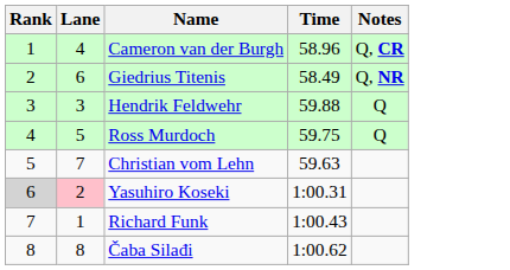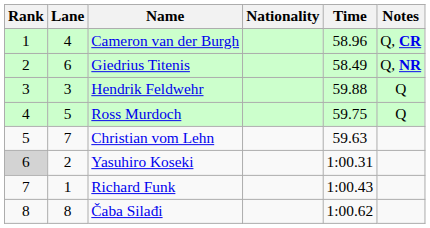 <table class="wikitable sortable" style="text-align:center">
 <tr>
 <th>Rank</th>
 <th>Lane</th>
 <th>Name</th>
+<th>Nationality</th>
 <th>Time</th>
 <th>Notes</th>
 </tr>
 <tr bgcolor=ccffcc>
 <td>1</td>
 <td>4</td>
 <td align=left><a href='#'>Cameron van der Burgh</a></td>
+<td align=left></td>
 <td>58.96</td>
 <td>Q, <strong><a href='#'>CR</a></strong></td>
 </tr>
 <tr bgcolor=ccffcc>
 <td>2</td>
 <td>6</td>
 <td align=left><a href='#'>Giedrius Titenis</a></td>
+<td align=left></td>
 <td>58.49</td>
 <td>Q, <strong><a href='#'>NR</a></strong></td>
 </tr>
 <tr bgcolor=ccffcc>
 <td>3</td>
 <td>3</td>
 <td align=left><a href='#'>Hendrik Feldwehr</a></td>
+<td align=left></td>
 <td>59.88</td>
 <td>Q</td>
 </tr>
 <tr bgcolor=ccffcc>
 <td>4</td>
 <td>5</td>
 <td align=left><a href='#'>Ross Murdoch</a></td>
+<td align=left></td>
 <td>59.75</td>
 <td>Q</td>
 </tr>
 <tr>
 <td>5</td>
 <td>7</td>
 <td align=left><a href='#'>Christian vom Lehn</a></td>
+<td align=left></td>
 <td>59.63</td>
 <td></td>
 </tr>
 <tr>
 <td style="background: lightgrey;">6</td>
-<td style="background: pink;">2</td>
+<td>2</td>
 <td align=left><a href='#'>Yasuhiro Koseki</a></td>
+<td align=left></td>
 <td>1:00.31</td>
 <td></td>
 </tr>
 <tr>
 <td>7</td>
 <td>1</td>
 <td align=left><a href='#'>Richard Funk</a></td>
+<td align=left></td>
 <td>1:00.43</td>
 <td></td>
 </tr>
 <tr>
 <td>8</td>
 <td>8</td>
 <td align=left><a href='#'>Čaba Silađi</a></td>
+<td align=left></td>
 <td>1:00.62</td>
 <td></td>
 </tr>
 </table>
